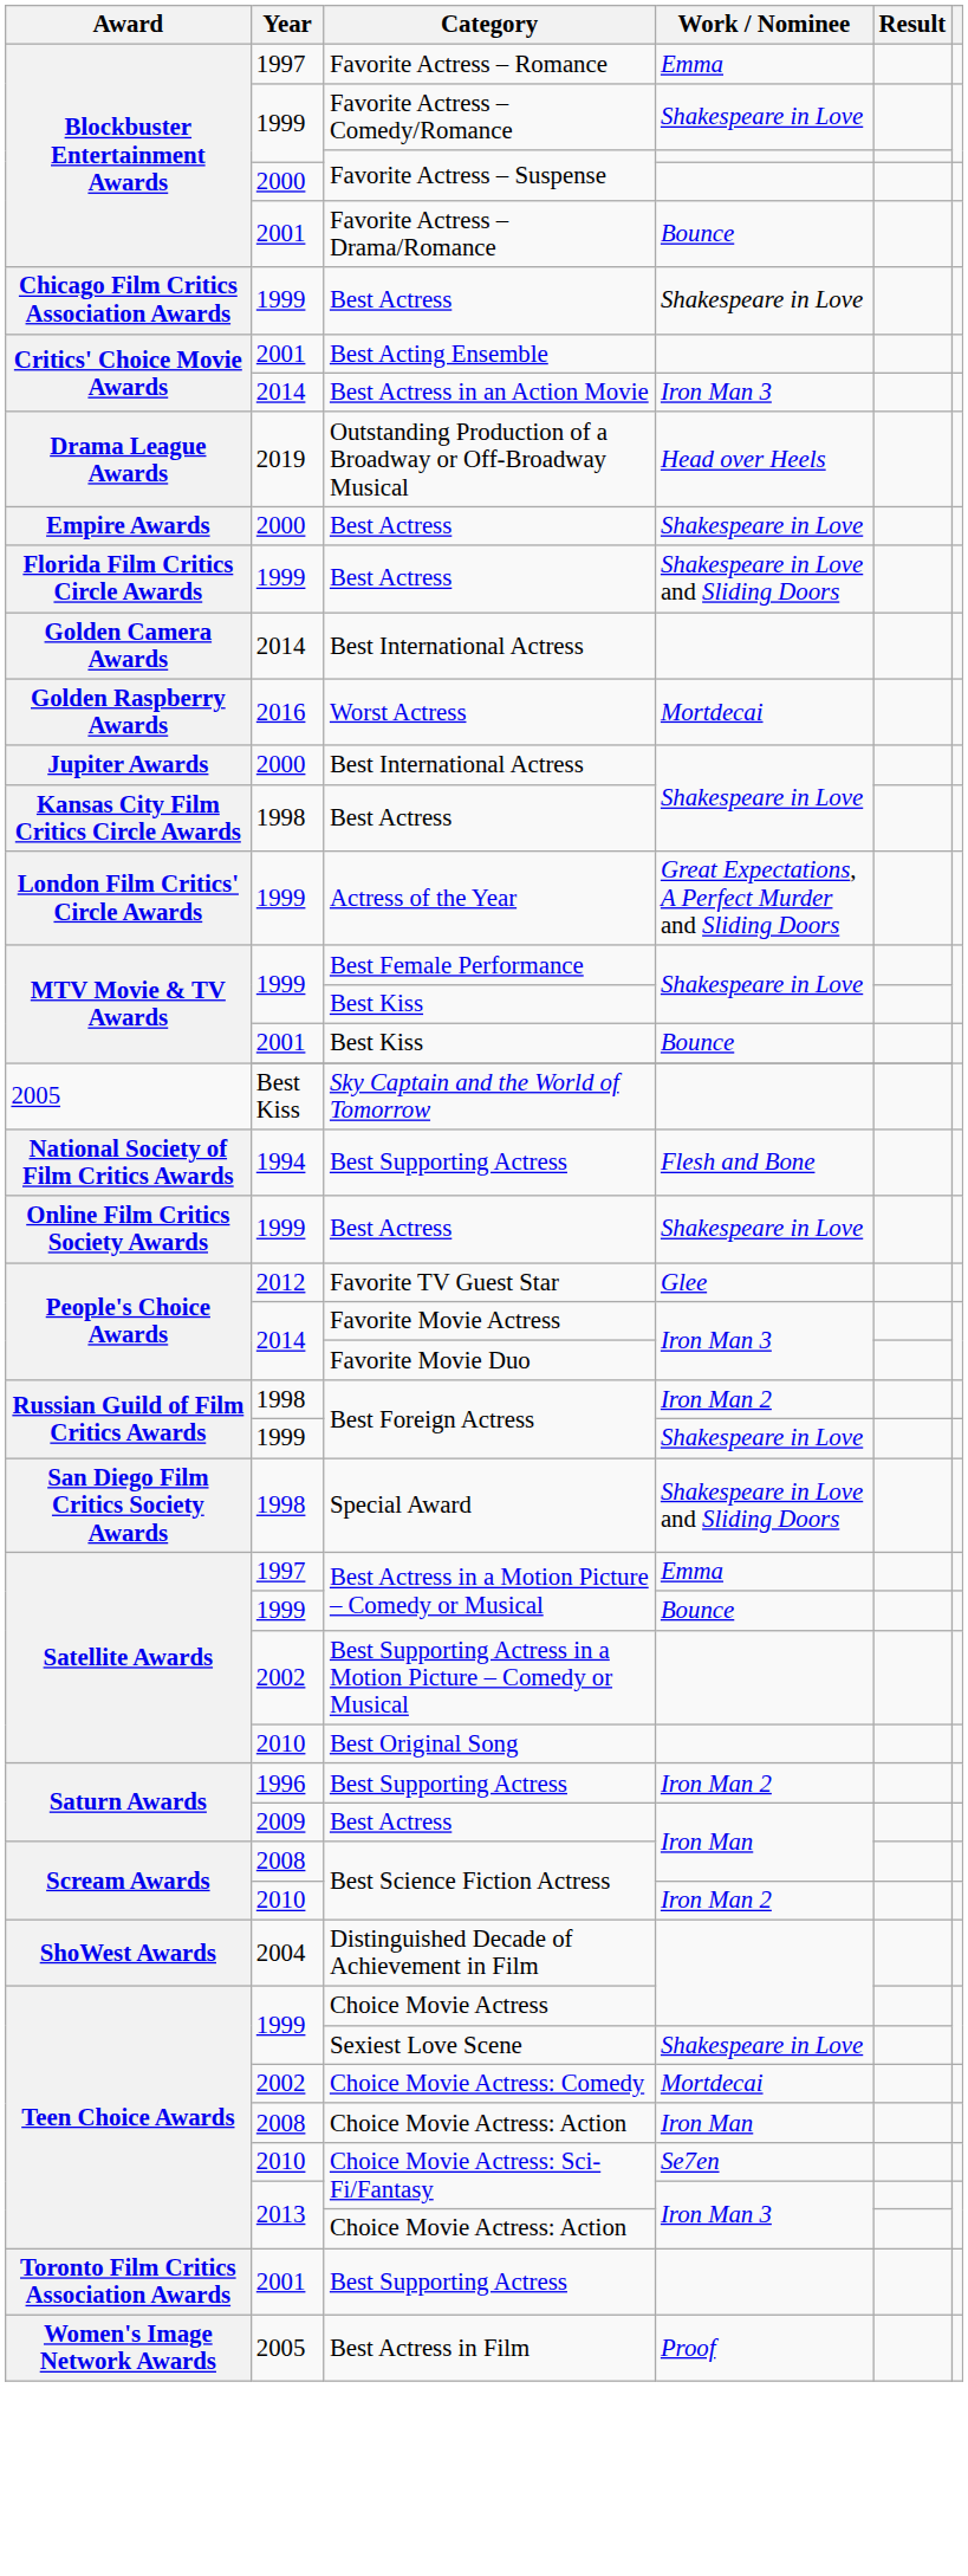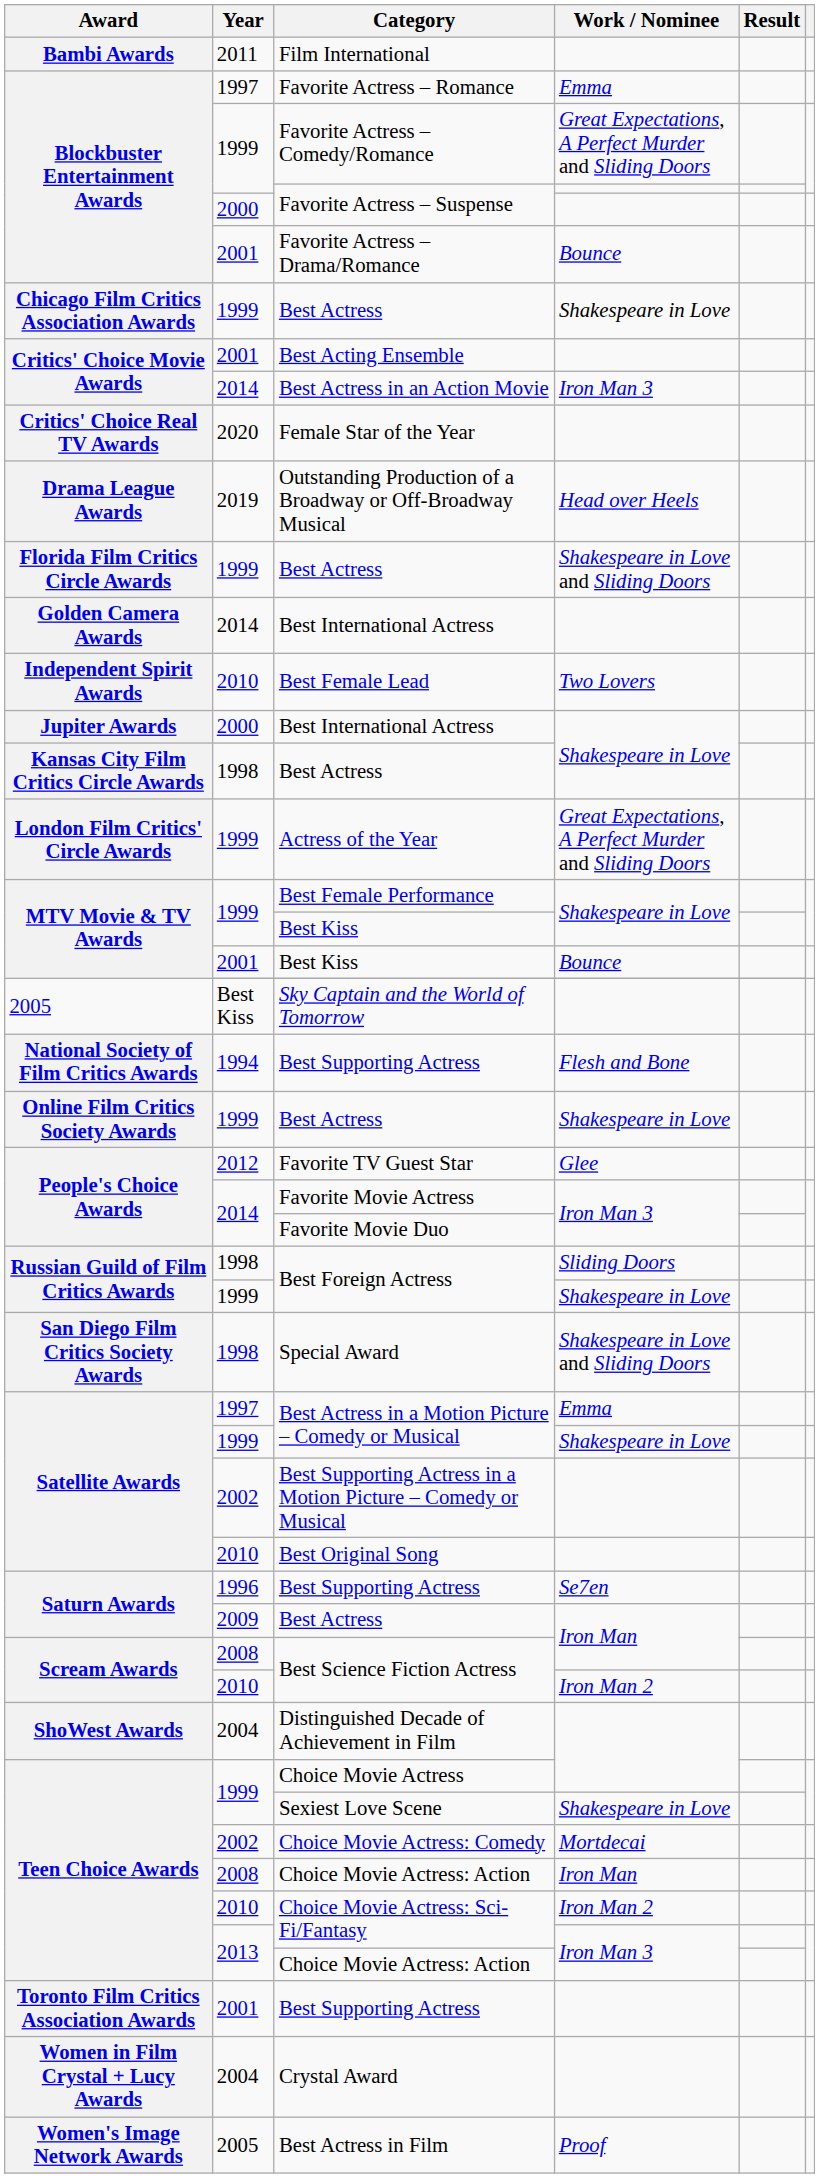 <table class="wikitable sortable plainrowheaders" style="width: 100%;">
 <tr>
 <th scope="col">Award</th>
 <th scope="col">Year</th>
 <th scope="col">Category</th>
 <th scope="col">Work / Nominee</th>
 <th scope="col">Result</th>
 <th scope="col" class="unsortable"></th>
+</tr>
+<tr>
+<th scope="row"><a href='#'>Bambi Awards</a></th>
+<td>2011</td>
+<td>Film International</td>
+<td></td>
+<td></td>
+<td style="text-align:center;"></td>
 </tr>
 <tr>
 <th scope="row" rowspan="5"><a href='#'>Blockbuster Entertainment Awards</a></th>
 <td>1997</td>
 <td>Favorite Actress – Romance</td>
 <td><em><a href='#'>Emma</a></em></td>
 <td></td>
 <td style="text-align:center;"></td>
 </tr>
 <tr>
 <td rowspan="2">1999</td>
 <td>Favorite Actress – Comedy/Romance</td>
-<td><em><a href='#'>Shakespeare in Love</a></em></td>
+<td><em><a href='#'>Great Expectations</a></em>, <em><a href='#'>A Perfect Murder</a></em> <br> and <em><a href='#'>Sliding Doors</a></em></td>
 <td></td>
 <td style="text-align:center;" rowspan="2"></td>
 </tr>
 <tr>
 <td rowspan="2">Favorite Actress – Suspense</td>
 <td></td>
 <td></td>
 </tr>
 <tr>
 <td><a href='#'>2000</a></td>
 <td></td>
 <td></td>
 <td style="text-align:center;"></td>
 </tr>
 <tr>
 <td><a href='#'>2001</a></td>
 <td>Favorite Actress – Drama/Romance</td>
 <td><em><a href='#'>Bounce</a></em></td>
 <td></td>
 <td style="text-align:center;"></td>
 </tr>
 <tr>
 <th scope="row"><a href='#'>Chicago Film Critics Association Awards</a></th>
 <td><a href='#'>1999</a></td>
 <td><a href='#'>Best Actress</a></td>
 <td><em>Shakespeare in Love</em></td>
 <td></td>
 <td style="text-align:center;"></td>
 </tr>
 <tr>
 <th scope="row" rowspan="2"><a href='#'>Critics' Choice Movie Awards</a></th>
 <td><a href='#'>2001</a></td>
 <td><a href='#'>Best Acting Ensemble</a></td>
 <td></td>
 <td></td>
 <td style="text-align:center;"></td>
 </tr>
 <tr>
 <td><a href='#'>2014</a></td>
 <td><a href='#'>Best Actress in an Action Movie</a></td>
 <td><em><a href='#'>Iron Man 3</a></em></td>
 <td></td>
 <td style="text-align:center;"></td>
 </tr>
 <tr>
+<th scope="row"><a href='#'>Critics' Choice Real TV Awards</a></th>
+<td>2020</td>
+<td>Female Star of the Year</td>
+<td></td>
+<td></td>
+<td style="text-align:center;"></td>
+</tr>
+<tr>
 <th scope="row"><a href='#'>Drama League Awards</a></th>
 <td>2019</td>
 <td>Outstanding Production of a Broadway or Off-Broadway Musical</td>
 <td><em><a href='#'>Head over Heels</a></em></td>
-<td></td>
-<td style="text-align:center;"></td>
-</tr>
-<tr>
-<th scope="row"><a href='#'>Empire Awards</a></th>
-<td><a href='#'>2000</a></td>
-<td><a href='#'>Best Actress</a></td>
-<td><em><a href='#'>Shakespeare in Love</a></em></td>
 <td></td>
 <td style="text-align:center;"></td>
 </tr>
 <tr>
 <th scope="row"><a href='#'>Florida Film Critics Circle Awards</a></th>
 <td><a href='#'>1999</a></td>
 <td><a href='#'>Best Actress</a></td>
 <td><em><a href='#'>Shakespeare in Love</a></em> and <em><a href='#'>Sliding Doors</a></em></td>
 <td></td>
 <td style="text-align:center;"></td>
 </tr>
 <tr>
 <th scope="row"><a href='#'>Golden Camera Awards</a></th>
 <td>2014</td>
 <td>Best International Actress</td>
 <td></td>
 <td></td>
 <td style="text-align:center;"></td>
 </tr>
 <tr>
-<th scope="row"><a href='#'>Golden Raspberry Awards</a></th>
-<td><a href='#'>2016</a></td>
-<td><a href='#'>Worst Actress</a></td>
-<td><em><a href='#'>Mortdecai</a></em></td>
+<th scope="row"><a href='#'>Independent Spirit Awards</a></th>
+<td><a href='#'>2010</a></td>
+<td><a href='#'>Best Female Lead</a></td>
+<td><em><a href='#'>Two Lovers</a></em></td>
 <td></td>
 <td style="text-align:center;"></td>
 </tr>
 <tr>
 <th scope="row"><a href='#'>Jupiter Awards</a></th>
 <td><a href='#'>2000</a></td>
 <td>Best International Actress</td>
 <td rowspan="2"><em><a href='#'>Shakespeare in Love</a></em></td>
 <td></td>
 <td style="text-align:center;"></td>
 </tr>
 <tr>
 <th scope="row"><a href='#'>Kansas City Film Critics Circle Awards</a></th>
 <td>1998</td>
 <td>Best Actress</td>
 <td></td>
 <td style="text-align:center;"></td>
 </tr>
 <tr>
 <th scope="row"><a href='#'>London Film Critics' Circle Awards</a></th>
 <td><a href='#'>1999</a></td>
 <td><a href='#'>Actress of the Year</a></td>
 <td><em><a href='#'>Great Expectations</a></em>, <em><a href='#'>A Perfect Murder</a></em> <br> and <em><a href='#'>Sliding Doors</a></em></td>
 <td></td>
 <td style="text-align:center;"></td>
 </tr>
 <tr>
 <th scope="row" rowspan="4"><a href='#'>MTV Movie & TV Awards</a></th>
 <td rowspan="2"><a href='#'>1999</a></td>
 <td><a href='#'>Best Female Performance</a></td>
 <td rowspan="2"><em><a href='#'>Shakespeare in Love</a></em></td>
 <td></td>
 <td style="text-align:center;" rowspan="2"><br></td>
 </tr>
 <tr>
 <td><a href='#'>Best Kiss</a></td>
 <td></td>
 </tr>
 <tr>
 <td><a href='#'>2001</a></td>
 <td>Best Kiss</td>
 <td><em><a href='#'>Bounce</a></em></td>
 <td></td>
 <td style="text-align:center;"></td>
 </tr>
 <tr>
 </tr>
 <tr>
 <td><a href='#'>2005</a></td>
 <td>Best Kiss</td>
 <td><em><a href='#'>Sky Captain and the World of Tomorrow</a></em></td>
 <td></td>
 <td style="text-align:center;"></td>
 </tr>
 <tr>
 <th scope="row"><a href='#'>National Society of Film Critics Awards</a></th>
 <td><a href='#'>1994</a></td>
 <td><a href='#'>Best Supporting Actress</a></td>
 <td><em><a href='#'>Flesh and Bone</a></em></td>
 <td></td>
 <td style="text-align:center;"></td>
 </tr>
 <tr>
 <th scope="row"><a href='#'>Online Film Critics Society Awards</a></th>
 <td><a href='#'>1999</a></td>
 <td><a href='#'>Best Actress</a></td>
 <td><em><a href='#'>Shakespeare in Love</a></em></td>
 <td></td>
 <td style="text-align:center;"></td>
 </tr>
 <tr>
 <th scope="row" rowspan="3"><a href='#'>People's Choice Awards</a></th>
 <td><a href='#'>2012</a></td>
 <td>Favorite TV Guest Star</td>
 <td><em><a href='#'>Glee</a></em></td>
 <td></td>
 <td style="text-align:center;"></td>
 </tr>
 <tr>
 <td rowspan="2"><a href='#'>2014</a></td>
 <td>Favorite Movie Actress</td>
 <td rowspan="2"><em><a href='#'>Iron Man 3</a></em></td>
 <td></td>
 <td style="text-align:center;" rowspan="2"></td>
 </tr>
 <tr>
 <td>Favorite Movie Duo</td>
 <td></td>
 </tr>
 <tr>
 <th scope="row" rowspan="2"><a href='#'>Russian Guild of Film Critics Awards</a></th>
 <td>1998</td>
 <td rowspan="2">Best Foreign Actress</td>
-<td><em><a href='#'>Iron Man 2</a></em></td>
+<td><em><a href='#'>Sliding Doors</a></em></td>
 <td></td>
 <td style="text-align:center;"></td>
 </tr>
 <tr>
 <td>1999</td>
 <td><em><a href='#'>Shakespeare in Love</a></em></td>
 <td></td>
 <td style="text-align:center;"></td>
 </tr>
 <tr>
 <th scope="row"><a href='#'>San Diego Film Critics Society Awards</a></th>
 <td><a href='#'>1998</a></td>
 <td>Special Award</td>
 <td><em><a href='#'>Shakespeare in Love</a></em> and <em><a href='#'>Sliding Doors</a></em></td>
 <td></td>
 <td style="text-align:center;"></td>
 </tr>
 <tr>
 <th scope="row" rowspan="4"><a href='#'>Satellite Awards</a></th>
 <td><a href='#'>1997</a></td>
 <td rowspan="2"><a href='#'>Best Actress in a Motion Picture – Comedy or Musical</a></td>
 <td><em><a href='#'>Emma</a></em></td>
 <td></td>
 <td style="text-align:center;"></td>
 </tr>
 <tr>
 <td><a href='#'>1999</a></td>
-<td><em><a href='#'>Bounce</a></em></td>
+<td><em><a href='#'>Shakespeare in Love</a></em></td>
 <td></td>
 <td style="text-align:center;"></td>
 </tr>
 <tr>
 <td><a href='#'>2002</a></td>
 <td><a href='#'>Best Supporting Actress in a Motion Picture – Comedy or Musical</a></td>
 <td></td>
 <td></td>
 <td style="text-align:center;"></td>
 </tr>
 <tr>
 <td><a href='#'>2010</a></td>
 <td><a href='#'>Best Original Song</a></td>
 <td></td>
 <td></td>
 <td style="text-align:center;"></td>
 </tr>
 <tr>
 <th scope="row" rowspan="2"><a href='#'>Saturn Awards</a></th>
 <td><a href='#'>1996</a></td>
 <td><a href='#'>Best Supporting Actress</a></td>
-<td><em><a href='#'>Iron Man 2</a></em></td>
+<td><em><a href='#'>Se7en</a></em></td>
 <td></td>
 <td style="text-align:center;"></td>
 </tr>
 <tr>
 <td><a href='#'>2009</a></td>
 <td><a href='#'>Best Actress</a></td>
 <td rowspan="2"><em><a href='#'>Iron Man</a></em></td>
 <td></td>
 <td style="text-align:center;"></td>
 </tr>
 <tr>
 <th scope="row" rowspan="2"><a href='#'>Scream Awards</a></th>
 <td><a href='#'>2008</a></td>
 <td rowspan="2">Best Science Fiction Actress</td>
 <td></td>
 <td style="text-align:center;"></td>
 </tr>
 <tr>
 <td><a href='#'>2010</a></td>
 <td><em><a href='#'>Iron Man 2</a></em></td>
 <td></td>
 <td style="text-align:center;"></td>
 </tr>
 <tr>
 <th scope="row"><a href='#'>ShoWest Awards</a></th>
 <td>2004</td>
 <td>Distinguished Decade of Achievement in Film</td>
 <td rowspan="2"></td>
 <td></td>
 <td style="text-align:center;"></td>
 </tr>
 <tr>
 <th scope="row" rowspan="7"><a href='#'>Teen Choice Awards</a></th>
 <td rowspan="2"><a href='#'>1999</a></td>
 <td>Choice Movie Actress</td>
 <td></td>
 <td style="text-align:center;" rowspan="2"></td>
 </tr>
 <tr>
 <td>Sexiest Love Scene</td>
 <td><em><a href='#'>Shakespeare in Love</a></em></td>
 <td></td>
 </tr>
 <tr>
 <td><a href='#'>2002</a></td>
 <td><a href='#'>Choice Movie Actress: Comedy</a></td>
 <td><em><a href='#'>Mortdecai</a></em></td>
 <td></td>
 <td style="text-align:center;"></td>
 </tr>
 <tr>
 <td><a href='#'>2008</a></td>
 <td>Choice Movie Actress: Action</td>
 <td><em><a href='#'>Iron Man</a></em></td>
 <td></td>
 <td style="text-align:center;"></td>
 </tr>
 <tr>
 <td><a href='#'>2010</a></td>
 <td rowspan="2"><a href='#'>Choice Movie Actress: Sci-Fi/Fantasy</a></td>
-<td><em><a href='#'>Se7en</a></em></td>
+<td><em><a href='#'>Iron Man 2</a></em></td>
 <td></td>
 <td style="text-align:center;"></td>
 </tr>
 <tr>
 <td rowspan="2"><a href='#'>2013</a></td>
 <td rowspan="2"><em><a href='#'>Iron Man 3</a></em></td>
 <td></td>
 <td style="text-align:center;" rowspan="2"></td>
 </tr>
 <tr>
 <td>Choice Movie Actress: Action</td>
 <td></td>
 </tr>
 <tr>
 <th scope="row"><a href='#'>Toronto Film Critics Association Awards</a></th>
 <td><a href='#'>2001</a></td>
 <td><a href='#'>Best Supporting Actress</a></td>
 <td></td>
 <td></td>
 <td style="text-align:center;"></td>
 </tr>
 <tr>
+<th scope="row"><a href='#'>Women in Film Crystal + Lucy Awards</a></th>
+<td>2004</td>
+<td>Crystal Award</td>
+<td></td>
+<td></td>
+<td style="text-align:center;"></td>
+</tr>
+<tr>
 <th scope="row"><a href='#'>Women's Image Network Awards</a></th>
 <td>2005</td>
 <td>Best Actress in Film</td>
 <td><em><a href='#'>Proof</a></em></td>
 <td></td>
 <td style="text-align:center;"></td>
 </tr>
 </table>
